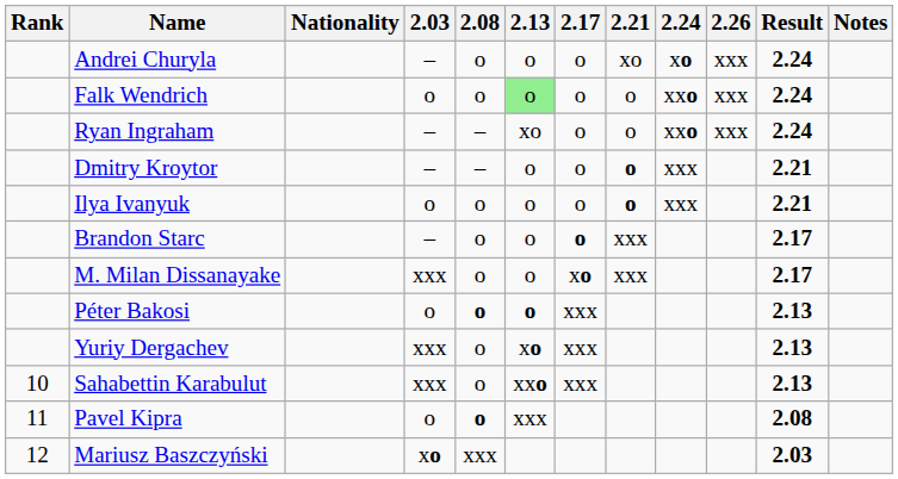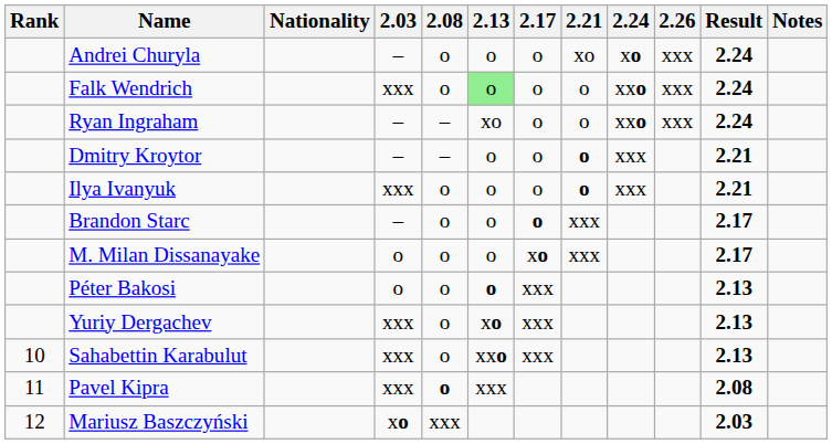 <table class="wikitable sortable" style="text-align:center">
 <tr>
 <th>Rank</th>
 <th>Name</th>
 <th>Nationality</th>
 <th>2.03</th>
 <th>2.08</th>
 <th>2.13</th>
 <th>2.17</th>
 <th>2.21</th>
 <th>2.24</th>
 <th>2.26</th>
 <th>Result</th>
 <th>Notes</th>
 </tr>
 <tr>
 <td></td>
 <td align=left><a href='#'>Andrei Churyla</a></td>
 <td align=left></td>
 <td>–</td>
 <td>o</td>
 <td>o</td>
 <td>o</td>
 <td>xo</td>
 <td>x<strong>o</strong></td>
 <td>xxx</td>
 <td><strong>2.24</strong></td>
 <td></td>
 </tr>
 <tr>
 <td></td>
 <td align=left><a href='#'>Falk Wendrich</a></td>
 <td align=left></td>
-<td>o</td>
+<td>xxx</td>
 <td>o</td>
 <td style="background: lightgreen;">o</td>
 <td>o</td>
 <td>o</td>
 <td>xx<strong>o</strong></td>
 <td>xxx</td>
 <td><strong>2.24</strong></td>
 <td></td>
 </tr>
 <tr>
 <td></td>
 <td align=left><a href='#'>Ryan Ingraham</a></td>
 <td align=left></td>
 <td>–</td>
 <td>–</td>
 <td>xo</td>
 <td>o</td>
 <td>o</td>
 <td>xx<strong>o</strong></td>
 <td>xxx</td>
 <td><strong>2.24</strong></td>
 <td></td>
 </tr>
 <tr>
 <td></td>
 <td align=left><a href='#'>Dmitry Kroytor</a></td>
 <td align=left></td>
 <td>–</td>
 <td>–</td>
 <td>o</td>
 <td>o</td>
 <td><strong>o</strong></td>
 <td>xxx</td>
 <td></td>
 <td><strong>2.21</strong></td>
 <td></td>
 </tr>
 <tr>
 <td></td>
 <td align=left><a href='#'>Ilya Ivanyuk</a></td>
 <td align=left></td>
-<td>o</td>
+<td>xxx</td>
 <td>o</td>
 <td>o</td>
 <td>o</td>
 <td><strong>o</strong></td>
 <td>xxx</td>
 <td></td>
 <td><strong>2.21</strong></td>
 <td></td>
 </tr>
 <tr>
 <td></td>
 <td align=left><a href='#'>Brandon Starc</a></td>
 <td align=left></td>
 <td>–</td>
 <td>o</td>
 <td>o</td>
 <td><strong>o</strong></td>
 <td>xxx</td>
 <td></td>
 <td></td>
 <td><strong>2.17</strong></td>
 <td></td>
 </tr>
 <tr>
 <td></td>
 <td align=left><a href='#'>M. Milan Dissanayake</a></td>
 <td align=left></td>
-<td>xxx</td>
+<td>o</td>
 <td>o</td>
 <td>o</td>
 <td>x<strong>o</strong></td>
 <td>xxx</td>
 <td></td>
 <td></td>
 <td><strong>2.17</strong></td>
 <td></td>
 </tr>
 <tr>
 <td></td>
 <td align=left><a href='#'>Péter Bakosi</a></td>
 <td align=left></td>
 <td>o</td>
-<td><strong>o</strong></td>
+<td>o</td>
 <td><strong>o</strong></td>
 <td>xxx</td>
 <td></td>
 <td></td>
 <td></td>
 <td><strong>2.13</strong></td>
 <td></td>
 </tr>
 <tr>
 <td></td>
 <td align=left><a href='#'>Yuriy Dergachev</a></td>
 <td align=left></td>
 <td>xxx</td>
 <td>o</td>
 <td>x<strong>o</strong></td>
 <td>xxx</td>
 <td></td>
 <td></td>
 <td></td>
 <td><strong>2.13</strong></td>
 <td></td>
 </tr>
 <tr>
 <td>10</td>
 <td align=left><a href='#'>Sahabettin Karabulut</a></td>
 <td align=left></td>
 <td>xxx</td>
 <td>o</td>
 <td>xx<strong>o</strong></td>
 <td>xxx</td>
 <td></td>
 <td></td>
 <td></td>
 <td><strong>2.13</strong></td>
 <td></td>
 </tr>
 <tr>
 <td>11</td>
 <td align=left><a href='#'>Pavel Kipra</a></td>
 <td align=left></td>
-<td>o</td>
+<td>xxx</td>
 <td><strong>o</strong></td>
 <td>xxx</td>
 <td></td>
 <td></td>
 <td></td>
 <td></td>
 <td><strong>2.08</strong></td>
 <td></td>
 </tr>
 <tr>
 <td>12</td>
 <td align=left><a href='#'>Mariusz Baszczyński</a></td>
 <td align=left></td>
 <td>x<strong>o</strong></td>
 <td>xxx</td>
 <td></td>
 <td></td>
 <td></td>
 <td></td>
 <td></td>
 <td><strong>2.03</strong></td>
 <td></td>
 </tr>
 </table>
